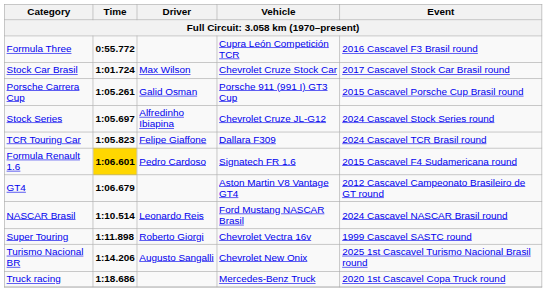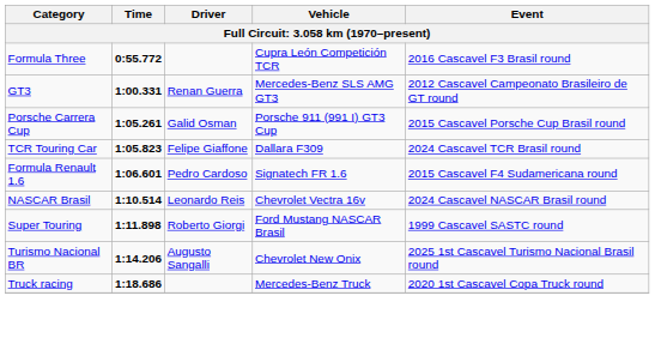 <table class="wikitable">
 <tr>
 <th>Category</th>
 <th>Time</th>
 <th>Driver</th>
 <th>Vehicle</th>
 <th>Event</th>
 </tr>
 <tr>
 <th colspan=5>Full Circuit: 3.058 km (1970–present)</th>
 </tr>
 <tr>
 <td><a href='#'>Formula Three</a></td>
 <td><strong>0:55.772</strong></td>
 <td></td>
 <td><a href='#'>Cupra León Competición TCR</a></td>
 <td><a href='#'>2016 Cascavel F3 Brasil round</a></td>
 </tr>
 <tr>
-<td><a href='#'>Stock Car Brasil</a></td>
-<td><strong>1:01.724</strong></td>
-<td><a href='#'>Max Wilson</a></td>
-<td><a href='#'>Chevrolet Cruze Stock Car</a></td>
-<td><a href='#'>2017 Cascavel Stock Car Brasil round</a></td>
+<td><a href='#'>GT3</a></td>
+<td><strong>1:00.331</strong></td>
+<td><a href='#'>Renan Guerra</a></td>
+<td><a href='#'>Mercedes-Benz SLS AMG GT3</a></td>
+<td><a href='#'>2012 Cascavel Campeonato Brasileiro de GT round</a></td>
 </tr>
 <tr>
 <td><a href='#'>Porsche Carrera Cup</a></td>
 <td><strong>1:05.261</strong></td>
 <td><a href='#'>Galid Osman</a></td>
 <td><a href='#'>Porsche 911 (991 I) GT3 Cup</a></td>
 <td><a href='#'>2015 Cascavel Porsche Cup Brasil round</a></td>
-</tr>
-<tr>
-<td><a href='#'>Stock Series</a></td>
-<td><strong>1:05.697</strong></td>
-<td><a href='#'>Alfredinho Ibiapina</a></td>
-<td><a href='#'>Chevrolet Cruze JL-G12</a></td>
-<td><a href='#'>2024 Cascavel Stock Series round</a></td>
 </tr>
 <tr>
 <td><a href='#'>TCR Touring Car</a></td>
 <td><strong>1:05.823</strong></td>
 <td><a href='#'>Felipe Giaffone</a></td>
 <td><a href='#'>Dallara F309</a></td>
 <td><a href='#'>2024 Cascavel TCR Brasil round</a></td>
 </tr>
 <tr>
 <td><a href='#'>Formula Renault 1.6</a></td>
-<td style="background: gold;"><strong>1:06.601</strong></td>
+<td><strong>1:06.601</strong></td>
 <td><a href='#'>Pedro Cardoso</a></td>
 <td><a href='#'>Signatech FR 1.6</a></td>
 <td><a href='#'>2015 Cascavel F4 Sudamericana round</a></td>
 </tr>
 <tr>
-<td><a href='#'>GT4</a></td>
-<td><strong>1:06.679</strong></td>
-<td></td>
-<td><a href='#'>Aston Martin V8 Vantage GT4</a></td>
-<td><a href='#'>2012 Cascavel Campeonato Brasileiro de GT round</a></td>
-</tr>
-<tr>
 <td><a href='#'>NASCAR Brasil</a></td>
 <td><strong>1:10.514</strong></td>
 <td><a href='#'>Leonardo Reis</a></td>
-<td><a href='#'>Ford Mustang NASCAR Brasil</a></td>
+<td><a href='#'>Chevrolet Vectra 16v</a></td>
 <td><a href='#'>2024 Cascavel NASCAR Brasil round</a></td>
 </tr>
 <tr>
 <td><a href='#'>Super Touring</a></td>
 <td><strong>1:11.898</strong></td>
 <td><a href='#'>Roberto Giorgi</a></td>
-<td><a href='#'>Chevrolet Vectra 16v</a></td>
+<td><a href='#'>Ford Mustang NASCAR Brasil</a></td>
 <td><a href='#'>1999 Cascavel SASTC round</a></td>
 </tr>
 <tr>
 <td><a href='#'>Turismo Nacional BR</a></td>
 <td><strong>1:14.206</strong></td>
 <td><a href='#'>Augusto Sangalli</a></td>
 <td><a href='#'>Chevrolet New Onix</a></td>
 <td><a href='#'>2025 1st Cascavel Turismo Nacional Brasil round</a></td>
 </tr>
 <tr>
 <td><a href='#'>Truck racing</a></td>
 <td><strong>1:18.686</strong></td>
 <td></td>
 <td><a href='#'>Mercedes-Benz Truck</a></td>
 <td><a href='#'>2020 1st Cascavel Copa Truck round</a></td>
 </tr>
 <tr>
 </tr>
 </table>
